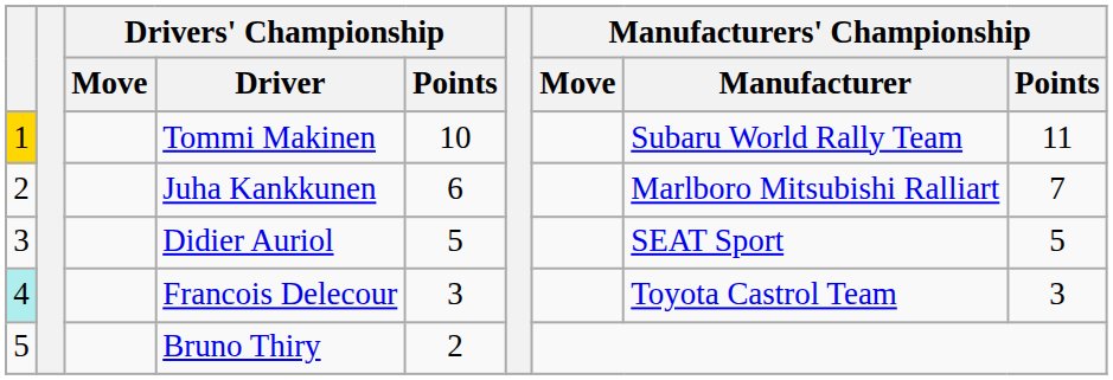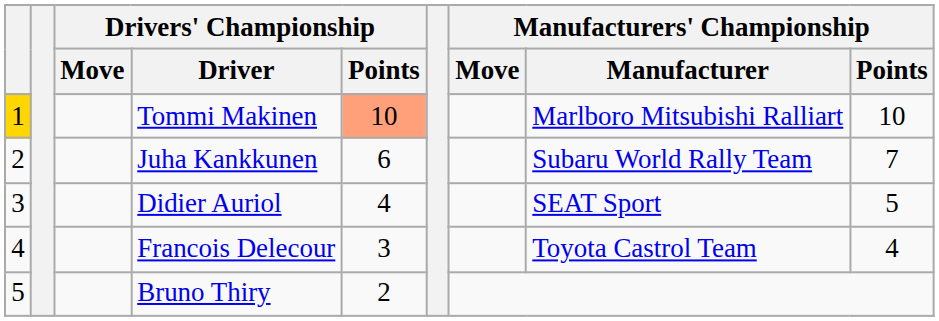 <table class="wikitable" style="font-size:85%;">
 <tr>
 <th rowspan="2"></th>
 <th rowspan="7" style="width:5px;"></th>
 <th colspan="3">Drivers' Championship</th>
 <th rowspan="7" style="width:5px;"></th>
 <th colspan="3" nowrap>Manufacturers' Championship</th>
 </tr>
 <tr>
 <th>Move</th>
 <th>Driver</th>
 <th>Points</th>
 <th>Move</th>
 <th>Manufacturer</th>
 <th>Points</th>
 </tr>
 <tr>
 <td align="center" style="background: gold;">1</td>
 <td align="center"></td>
 <td> <a href='#'>Tommi Makinen</a></td>
+<td align="center" style="background: lightsalmon;">10</td>
+<td align="center"></td>
+<td> <a href='#'>Marlboro Mitsubishi Ralliart</a></td>
 <td align="center">10</td>
-<td align="center"></td>
-<td> <a href='#'>Subaru World Rally Team</a></td>
-<td align="center">11</td>
 </tr>
 <tr>
 <td align="center">2</td>
 <td align="center"></td>
 <td> <a href='#'>Juha Kankkunen</a></td>
 <td align="center">6</td>
 <td align="center"></td>
-<td> <a href='#'>Marlboro Mitsubishi Ralliart</a></td>
+<td> <a href='#'>Subaru World Rally Team</a></td>
 <td align="center">7</td>
 </tr>
 <tr>
 <td align="center">3</td>
 <td align="center"></td>
 <td> <a href='#'>Didier Auriol</a></td>
-<td align="center">5</td>
+<td align="center">4</td>
 <td align="center"></td>
 <td> <a href='#'>SEAT Sport</a></td>
 <td align="center">5</td>
 </tr>
 <tr>
-<td align="center" style="background: paleturquoise;">4</td>
+<td align="center">4</td>
 <td align="center"></td>
 <td> <a href='#'>Francois Delecour</a></td>
 <td align="center">3</td>
 <td align="center"></td>
 <td> <a href='#'>Toyota Castrol Team</a></td>
-<td align="center">3</td>
+<td align="center">4</td>
 </tr>
 <tr>
 <td align="center">5</td>
 <td align="center"></td>
 <td> <a href='#'>Bruno Thiry</a></td>
 <td align="center">2</td>
 </tr>
 </table>
